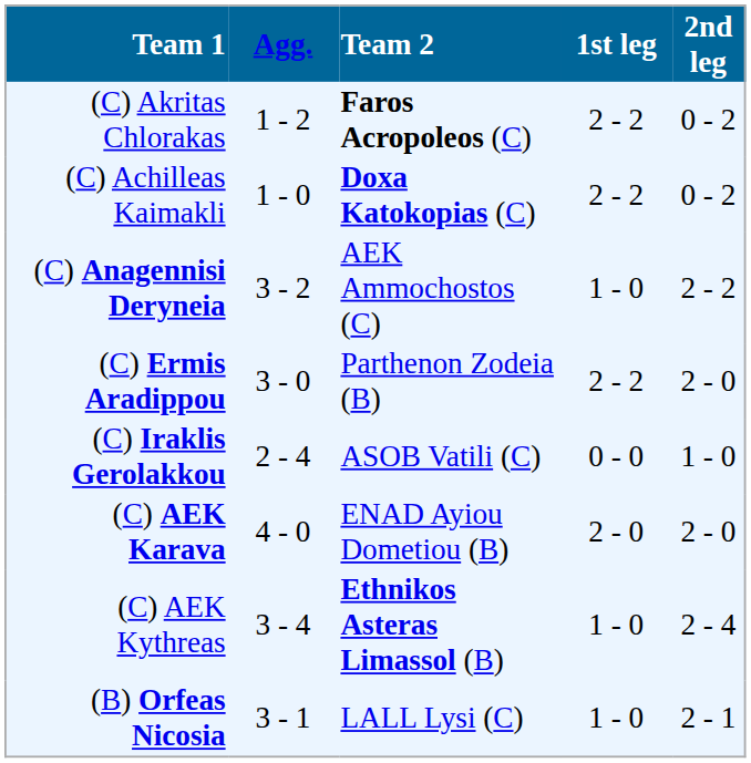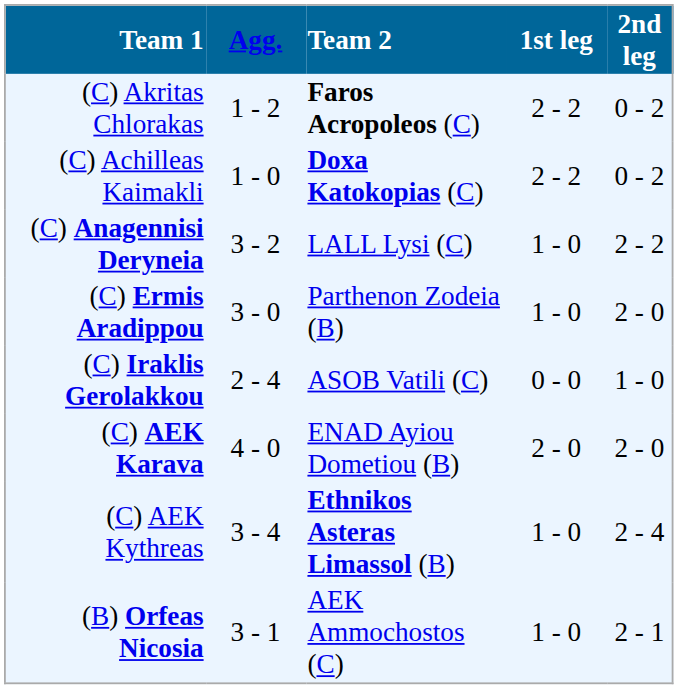 <table cellspacing="0" style="background: #EBF5FF; border: 1px #aaa solid; border-collapse: collapse; font-size: 95%;" width=60%>
 <tr bgcolor=#006699 style="color:white;">
 <th width=30% align="right">Team 1</th>
 <th width=15% align="center"><a href='#'>Agg.</a></th>
 <th width=30% align="left">Team 2</th>
 <th width=15% align="center">1st leg</th>
 <th width=15% align="center">2nd leg</th>
 </tr>
 <tr>
 <td align=right>(<a href='#'>C</a>) <a href='#'>Akritas Chlorakas</a></td>
 <td align=center>1 - 2</td>
 <td align=left><strong>Faros Acropoleos</strong> (<a href='#'>C</a>)</td>
 <td align=center>2 - 2</td>
 <td align=center>0 - 2</td>
 </tr>
 <tr>
 <td align=right>(<a href='#'>C</a>) <a href='#'>Achilleas Kaimakli</a></td>
 <td align=center>1 - 0</td>
 <td align=left><strong><a href='#'>Doxa Katokopias</a></strong> (<a href='#'>C</a>)</td>
 <td align=center>2 - 2</td>
 <td align=center>0 - 2</td>
 </tr>
 <tr>
 <td align=right>(<a href='#'>C</a>) <strong><a href='#'>Anagennisi Deryneia</a></strong></td>
 <td align=center>3 - 2</td>
-<td align=left><a href='#'>AEK Ammochostos</a> (<a href='#'>C</a>)</td>
+<td align=left><a href='#'>LALL Lysi</a> (<a href='#'>C</a>)</td>
 <td align=center>1 - 0</td>
 <td align=center>2 - 2</td>
 </tr>
 <tr>
 <td align=right>(<a href='#'>C</a>) <strong><a href='#'>Ermis Aradippou</a></strong></td>
 <td align=center>3 - 0</td>
 <td align=left><a href='#'>Parthenon Zodeia</a> (<a href='#'>B</a>)</td>
-<td align=center>2 - 2</td>
+<td align=center>1 - 0</td>
 <td align=center>2 - 0</td>
 </tr>
 <tr>
 <td align=right>(<a href='#'>C</a>) <strong><a href='#'>Iraklis Gerolakkou</a></strong></td>
 <td align=center>2 - 4</td>
 <td align=left><a href='#'>ASOB Vatili</a> (<a href='#'>C</a>)</td>
 <td align=center>0 - 0</td>
 <td align=center>1 - 0</td>
 </tr>
 <tr>
 <td align=right>(<a href='#'>C</a>) <strong><a href='#'>AEK Karava</a></strong></td>
 <td align=center>4 - 0</td>
 <td align=left><a href='#'>ENAD Ayiou Dometiou</a> (<a href='#'>B</a>)</td>
 <td align=center>2 - 0</td>
 <td align=center>2 - 0</td>
 </tr>
 <tr>
 <td align=right>(<a href='#'>C</a>) <a href='#'>AEK Kythreas</a></td>
 <td align=center>3 - 4</td>
 <td align=left><strong><a href='#'>Ethnikos Asteras Limassol</a></strong> (<a href='#'>B</a>)</td>
 <td align=center>1 - 0</td>
 <td align=center>2 - 4</td>
 </tr>
 <tr>
 <td align=right>(<a href='#'>B</a>) <strong><a href='#'>Orfeas Nicosia</a></strong></td>
 <td align=center>3 - 1</td>
-<td align=left><a href='#'>LALL Lysi</a> (<a href='#'>C</a>)</td>
+<td align=left><a href='#'>AEK Ammochostos</a> (<a href='#'>C</a>)</td>
 <td align=center>1 - 0</td>
 <td align=center>2 - 1</td>
 </tr>
 <tr>
 </tr>
 </table>
